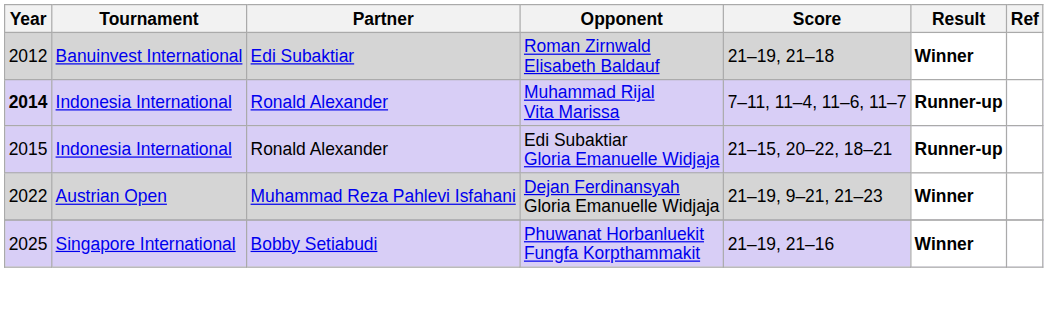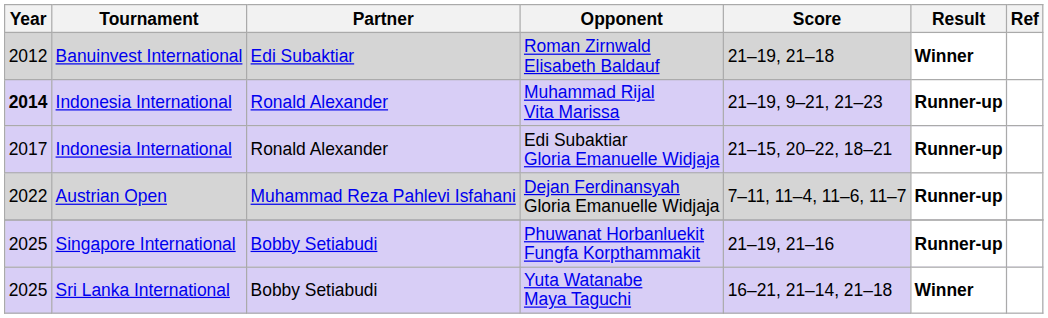 <table class="sortable wikitable" style="font-size: 90%">
 <tr>
 <th>Year</th>
 <th>Tournament</th>
 <th>Partner</th>
 <th>Opponent</th>
 <th>Score</th>
 <th>Result</th>
 <th>Ref</th>
 </tr>
 <tr style="background:#D5D5D5">
 <td align="center">2012</td>
 <td align="left"><a href='#'>Banuinvest International</a></td>
 <td align="left"> <a href='#'>Edi Subaktiar</a></td>
 <td align="left"> <a href='#'>Roman Zirnwald</a><br> <a href='#'>Elisabeth Baldauf</a></td>
 <td align="left">21–19, 21–18</td>
 <td style="text-align:left; background:white"> <strong>Winner</strong></td>
 <td style="text-align:center; background:white"></td>
 </tr>
 <tr style="background:#d8cef6">
 <td align="center"><strong>2014</strong></td>
 <td align="left"><a href='#'>Indonesia International</a></td>
 <td align="left"> <a href='#'>Ronald Alexander</a></td>
 <td align="left"> <a href='#'>Muhammad Rijal</a><br> <a href='#'>Vita Marissa</a></td>
-<td align="left">7–11, 11–4, 11–6, 11–7</td>
+<td align="left">21–19, 9–21, 21–23</td>
 <td style="text-align:left; background:white"> <strong>Runner-up</strong></td>
 <td style="text-align:center; background:white"></td>
 </tr>
 <tr style="background:#d8cef6">
-<td align="center">2015</td>
+<td align="center">2017</td>
 <td align="left"><a href='#'>Indonesia International</a></td>
 <td align="left"> Ronald Alexander</td>
 <td align="left"> Edi Subaktiar<br> <a href='#'>Gloria Emanuelle Widjaja</a></td>
 <td align="left">21–15, 20–22, 18–21</td>
 <td style="text-align:left; background:white"> <strong>Runner-up</strong></td>
 <td style="text-align:center; background:white"></td>
 </tr>
 <tr style="background:#D5D5D5">
 <td align="center">2022</td>
 <td align="left"><a href='#'>Austrian Open</a></td>
 <td align="left"> <a href='#'>Muhammad Reza Pahlevi Isfahani</a></td>
 <td align="left"> <a href='#'>Dejan Ferdinansyah</a><br> Gloria Emanuelle Widjaja</td>
-<td align="left">21–19, 9–21, 21–23</td>
-<td style="text-align:left; background:white"> <strong>Winner</strong></td>
+<td align="left">7–11, 11–4, 11–6, 11–7</td>
+<td style="text-align:left; background:white"> <strong>Runner-up</strong></td>
 <td style="text-align:center; background:white"></td>
 </tr>
 <tr>
 </tr>
 <tr style="background:#d8cef6">
 <td align="center">2025</td>
 <td align="left"><a href='#'>Singapore International</a></td>
 <td align="left"> <a href='#'>Bobby Setiabudi</a></td>
 <td align="left"> <a href='#'>Phuwanat Horbanluekit</a> <br> <a href='#'>Fungfa Korpthammakit</a></td>
 <td align="left">21–19, 21–16</td>
-<td style="text-align:left; background:white"> <strong>Winner</strong></td>
+<td style="text-align:left; background:white"> <strong>Runner-up</strong></td>
 <td style="text-align:center; background:white"></td>
 </tr>
+<tr style="background:#d8cef6">
+<td align="center">2025</td>
+<td align="left"><a href='#'>Sri Lanka International</a></td>
+<td align="left"> Bobby Setiabudi</td>
+<td align="left"> <a href='#'>Yuta Watanabe</a><br> <a href='#'>Maya Taguchi</a></td>
+<td align="left">16–21, 21–14, 21–18</td>
+<td style="text-align:left; background:white"> <strong>Winner</strong></td>
+<td style="text-align:center; background: white"></td>
+</tr>
 </table>
